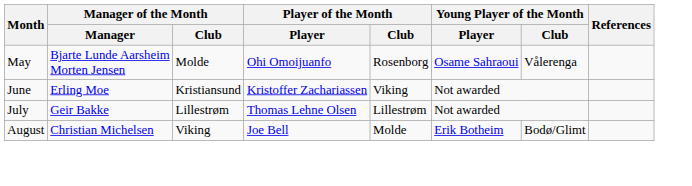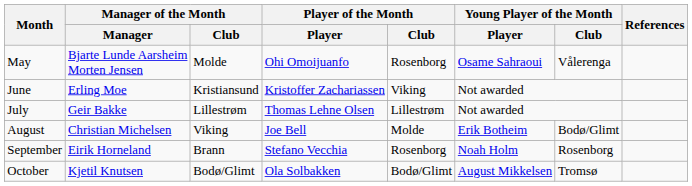 <table class="wikitable">
 <tr>
 <th rowspan="2">Month</th>
 <th colspan="2">Manager of the Month</th>
 <th colspan="2">Player of the Month</th>
 <th colspan="2">Young Player of the Month</th>
 <th rowspan="2">References</th>
 </tr>
 <tr>
 <th>Manager</th>
 <th>Club</th>
 <th>Player</th>
 <th>Club</th>
 <th>Player</th>
 <th>Club</th>
 </tr>
 <tr>
 <td>May</td>
 <td> <a href='#'>Bjarte Lunde Aarsheim</a><br> <a href='#'>Morten Jensen</a></td>
 <td>Molde</td>
 <td> <a href='#'>Ohi Omoijuanfo</a></td>
 <td>Rosenborg</td>
 <td> <a href='#'>Osame Sahraoui</a></td>
 <td>Vålerenga</td>
 <td align=center></td>
 </tr>
 <tr>
 <td>June</td>
 <td> <a href='#'>Erling Moe</a></td>
 <td>Kristiansund</td>
 <td> <a href='#'>Kristoffer Zachariassen</a></td>
 <td>Viking</td>
 <td colspan="2">Not awarded</td>
 <td align=center></td>
 </tr>
 <tr>
 <td>July</td>
 <td> <a href='#'>Geir Bakke</a></td>
 <td>Lillestrøm</td>
 <td> <a href='#'>Thomas Lehne Olsen</a></td>
 <td>Lillestrøm</td>
 <td colspan="2">Not awarded</td>
 <td align=center></td>
 </tr>
 <tr>
 <td>August</td>
 <td> <a href='#'>Christian Michelsen</a></td>
 <td>Viking</td>
 <td> <a href='#'>Joe Bell</a></td>
 <td>Molde</td>
 <td> <a href='#'>Erik Botheim</a></td>
 <td>Bodø/Glimt</td>
 <td align=center></td>
 </tr>
+<tr>
+<td>September</td>
+<td> <a href='#'>Eirik Horneland</a></td>
+<td>Brann</td>
+<td> <a href='#'>Stefano Vecchia</a></td>
+<td>Rosenborg</td>
+<td> <a href='#'>Noah Holm</a></td>
+<td>Rosenborg</td>
+<td align=center></td>
+</tr>
+<tr>
+<td>October</td>
+<td> <a href='#'>Kjetil Knutsen</a></td>
+<td>Bodø/Glimt</td>
+<td> <a href='#'>Ola Solbakken</a></td>
+<td>Bodø/Glimt</td>
+<td> <a href='#'>August Mikkelsen</a></td>
+<td>Tromsø</td>
+<td align=center></td>
+</tr>
 </table>
